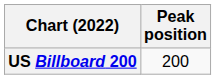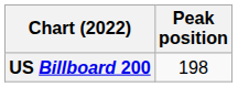 <table class="wikitable plainrowheaders" style="text-align:center">
 <tr>
 <th scope="col">Chart (2022)</th>
 <th scope="col">Peak<br>position</th>
 </tr>
 <tr>
 <th scope="row">US <a href='#'><em>Billboard</em> 200</a></th>
-<td>200</td>
+<td>198</td>
 </tr>
 </table>
